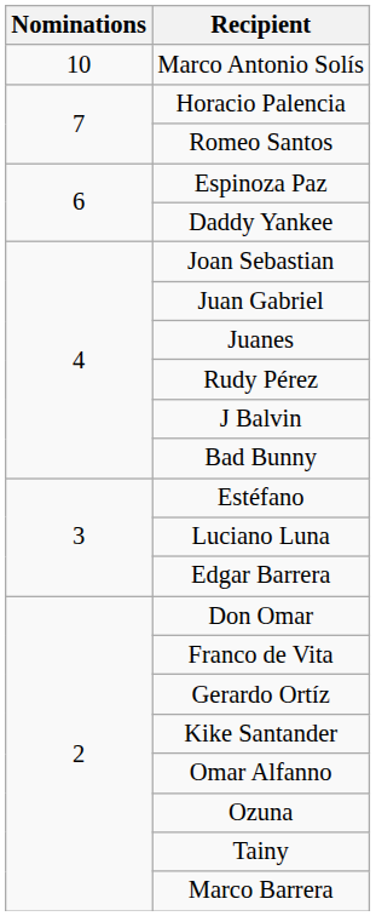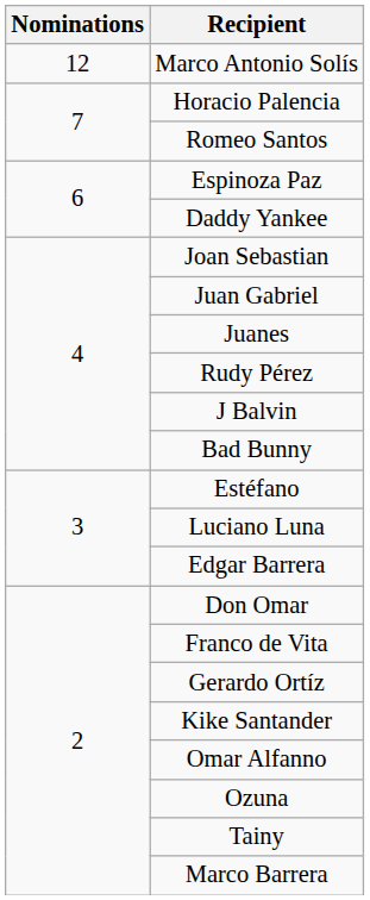 <table class="wikitable" rowspan="2" style="text-align:center;">
 <tr>
 <th scope="col">Nominations</th>
 <th scope="col">Recipient</th>
 </tr>
 <tr>
-<td>10</td>
+<td>12</td>
 <td>Marco Antonio Solís</td>
 </tr>
 <tr>
 <td rowspan="2">7</td>
 <td>Horacio Palencia</td>
 </tr>
 <tr>
 <td>Romeo Santos</td>
 </tr>
 <tr>
 <td rowspan="2">6</td>
 <td>Espinoza Paz</td>
 </tr>
 <tr>
 <td>Daddy Yankee</td>
 </tr>
 <tr>
 <td rowspan="6">4</td>
 <td>Joan Sebastian</td>
 </tr>
 <tr>
 <td>Juan Gabriel</td>
 </tr>
 <tr>
 <td>Juanes</td>
 </tr>
 <tr>
 <td>Rudy Pérez</td>
 </tr>
 <tr>
 <td>J Balvin</td>
 </tr>
 <tr>
 <td>Bad Bunny</td>
 </tr>
 <tr>
 <td rowspan="3">3</td>
 <td>Estéfano</td>
 </tr>
 <tr>
 <td>Luciano Luna</td>
 </tr>
 <tr>
 <td>Edgar Barrera</td>
 </tr>
 <tr>
 <td rowspan="8">2</td>
 <td>Don Omar</td>
 </tr>
 <tr>
 <td>Franco de Vita</td>
 </tr>
 <tr>
 <td>Gerardo Ortíz</td>
 </tr>
 <tr>
 <td>Kike Santander</td>
 </tr>
 <tr>
 <td>Omar Alfanno</td>
 </tr>
 <tr>
 <td>Ozuna</td>
 </tr>
 <tr>
 <td>Tainy</td>
 </tr>
 <tr>
 <td>Marco Barrera</td>
 </tr>
 </table>
